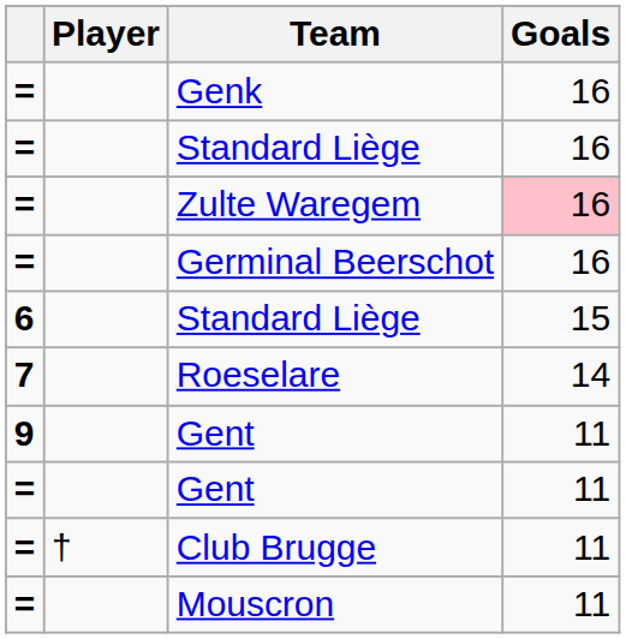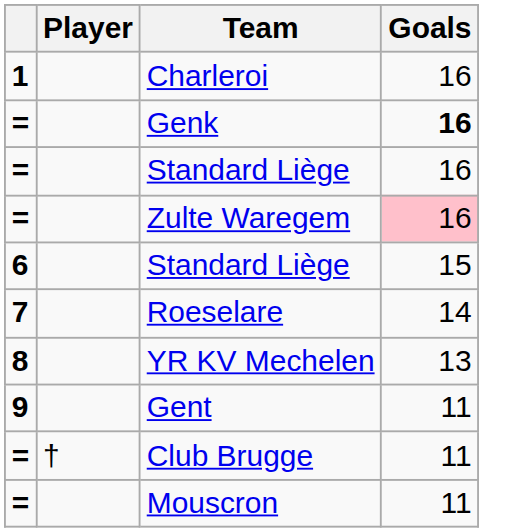 <table class="wikitable">
 <tr>
 <th></th>
 <th>Player</th>
 <th>Team</th>
 <th>Goals</th>
 </tr>
 <tr>
+<td><strong>1</strong></td>
+<td></td>
+<td><a href='#'>Charleroi</a></td>
+<td align="right">16</td>
+</tr>
+<tr>
 <td><strong>=</strong></td>
 <td></td>
 <td><a href='#'>Genk</a></td>
-<td align="right">16</td>
+<td align="right"><strong>16</strong></td>
 </tr>
 <tr>
 <td><strong>=</strong></td>
 <td></td>
 <td><a href='#'>Standard Liège</a></td>
 <td align="right">16</td>
 </tr>
 <tr>
 <td><strong>=</strong></td>
 <td></td>
 <td><a href='#'>Zulte Waregem</a></td>
 <td align="right" style="background: pink;">16</td>
 </tr>
 <tr>
-<td><strong>=</strong></td>
-<td></td>
-<td><a href='#'>Germinal Beerschot</a></td>
-<td align="right">16</td>
-</tr>
-<tr>
 <td><strong>6</strong></td>
 <td></td>
 <td><a href='#'>Standard Liège</a></td>
 <td align="right">15</td>
 </tr>
 <tr>
 <td><strong>7</strong></td>
 <td></td>
 <td><a href='#'>Roeselare</a></td>
 <td align="right">14</td>
 </tr>
 <tr>
-<td><strong>9</strong></td>
+<td><strong>8</strong></td>
 <td></td>
-<td><a href='#'>Gent</a></td>
-<td align="right">11</td>
+<td><a href='#'>YR KV Mechelen</a></td>
+<td align="right">13</td>
 </tr>
 <tr>
-<td><strong>=</strong></td>
+<td><strong>9</strong></td>
 <td></td>
 <td><a href='#'>Gent</a></td>
 <td align="right">11</td>
 </tr>
 <tr>
 <td><strong>=</strong></td>
 <td> †</td>
 <td><a href='#'>Club Brugge</a></td>
 <td align="right">11</td>
 </tr>
 <tr>
 <td><strong>=</strong></td>
 <td></td>
 <td><a href='#'>Mouscron</a></td>
 <td align="right">11</td>
 </tr>
 </table>
